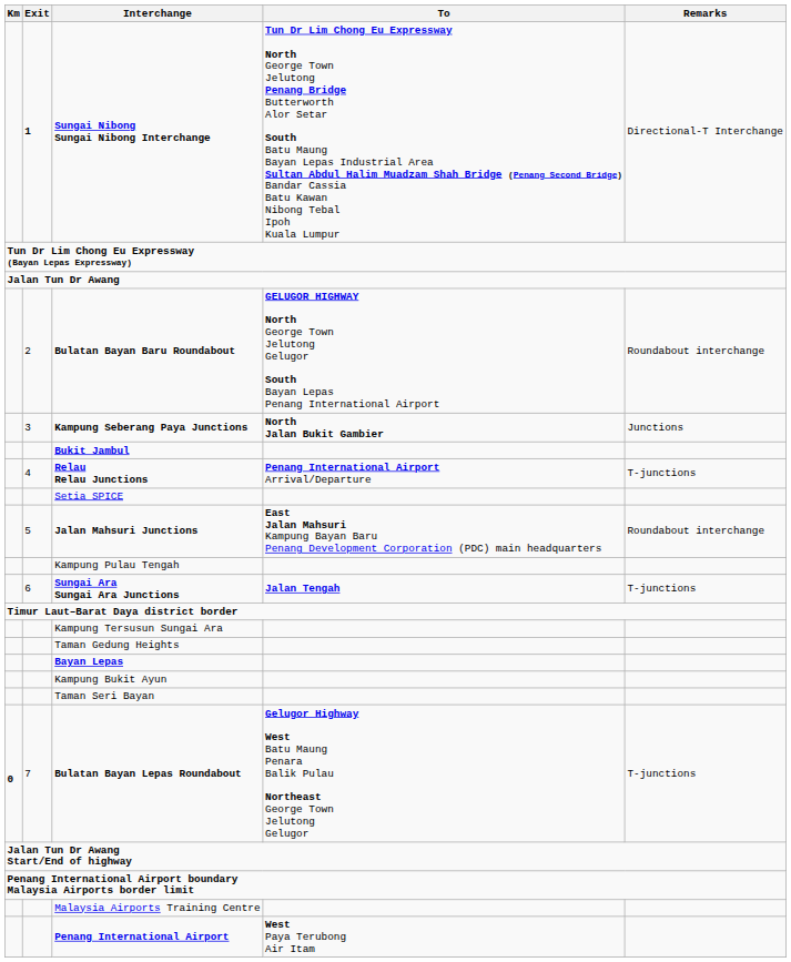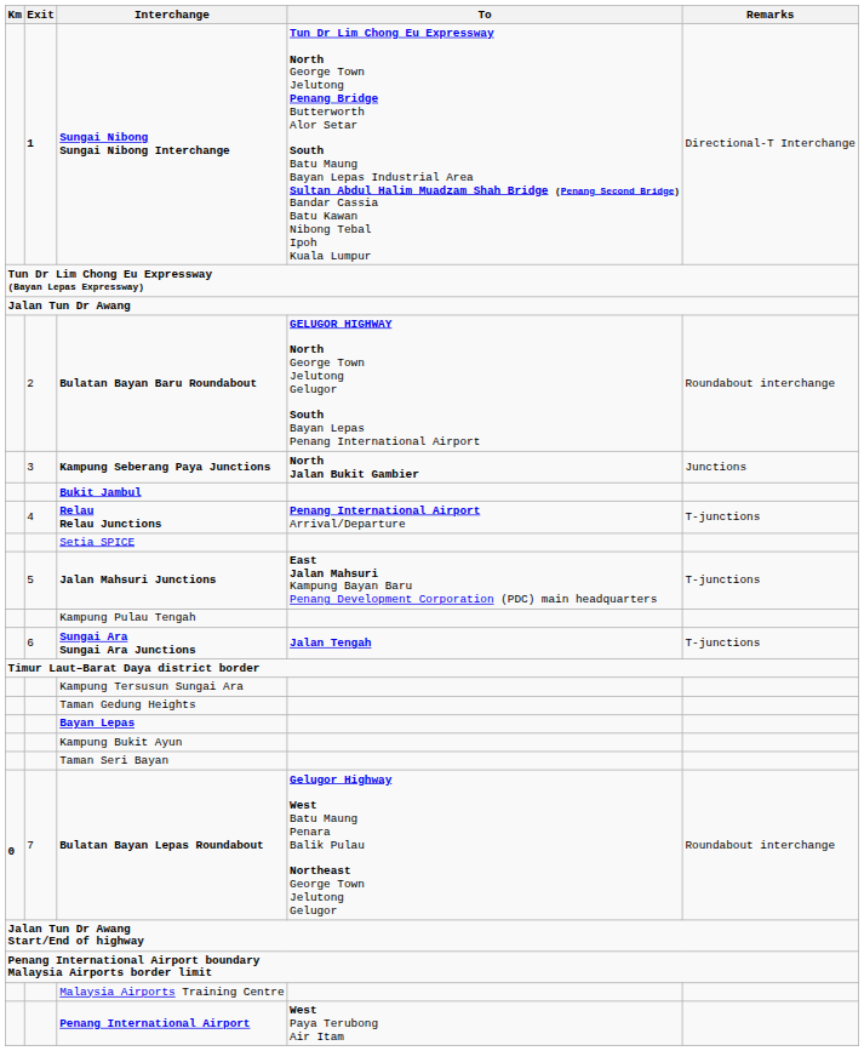 <table class="wikitable">
 <tr>
 <th>Km</th>
 <th>Exit</th>
 <th>Interchange</th>
 <th>To</th>
 <th>Remarks</th>
 </tr>
 <tr>
 <td></td>
 <td><strong>1</strong></td>
 <td><strong><a href='#'>Sungai Nibong</a></strong><br><strong>Sungai Nibong Interchange</strong></td>
 <td> <strong><a href='#'>Tun Dr Lim Chong Eu Expressway</a></strong><br><br><strong>North</strong><br> George Town<br> Jelutong<br> <strong><a href='#'>Penang Bridge</a></strong><br> Butterworth<br>  Alor Setar<br><br><strong>South</strong><br> Batu Maung<br> Bayan Lepas Industrial Area<br> <strong><a href='#'>Sultan Abdul Halim Muadzam Shah Bridge</a></strong> <small><strong>(<a href='#'>Penang Second Bridge</a>)</strong></small><br> Bandar Cassia<br> Batu Kawan<br> Nibong Tebal<br>  Ipoh<br>  Kuala Lumpur</td>
 <td>Directional-T Interchange</td>
 </tr>
 <tr>
 <td style="width:600px" colspan="6" style="text-align:center; background:blue;"><strong><span> Tun Dr Lim Chong Eu Expressway<br><small>(Bayan Lepas Expressway)</small></span></strong></td>
 </tr>
 <tr>
 <td style="width:600px" colspan="6" style="text-align:center; background:blue;"><strong><span> Jalan Tun Dr Awang</span></strong></td>
 </tr>
 <tr>
 <td></td>
 <td>2</td>
 <td><strong>Bulatan Bayan Baru Roundabout</strong></td>
 <td> <strong><a href='#'>GELUGOR HIGHWAY</a></strong><br><br><strong>North</strong><br>George Town<br>Jelutong<br>Gelugor<br><br><strong>South</strong><br>Bayan Lepas<br>Penang International Airport </td>
 <td>Roundabout interchange</td>
 </tr>
 <tr>
 <td></td>
 <td>3</td>
 <td><strong>Kampung Seberang Paya Junctions</strong></td>
 <td><strong>North</strong><br><strong>Jalan Bukit Gambier</strong></td>
 <td>Junctions</td>
 </tr>
 <tr>
 <td></td>
 <td></td>
 <td><strong><a href='#'>Bukit Jambul</a></strong></td>
 <td></td>
 <td></td>
 </tr>
 <tr>
 <td></td>
 <td>4</td>
 <td><strong><a href='#'>Relau</a></strong><br><strong>Relau Junctions</strong></td>
 <td><strong><a href='#'>Penang International Airport</a></strong> <br>Arrival/Departure<br></td>
 <td>T-junctions</td>
 </tr>
 <tr>
 <td></td>
 <td></td>
 <td><a href='#'>Setia SPICE</a></td>
 <td></td>
 <td></td>
 </tr>
 <tr>
 <td></td>
 <td>5</td>
 <td><strong>Jalan Mahsuri Junctions</strong></td>
 <td><strong>East</strong><br><strong>Jalan Mahsuri</strong><br>Kampung Bayan Baru<br><a href='#'>Penang Development Corporation</a> (PDC) main headquarters</td>
-<td>Roundabout interchange</td>
+<td>T-junctions</td>
 </tr>
 <tr>
 <td></td>
 <td></td>
 <td>Kampung Pulau Tengah</td>
 <td></td>
 <td></td>
 </tr>
 <tr>
 <td></td>
 <td>6</td>
 <td><strong><a href='#'>Sungai Ara</a></strong><br><strong>Sungai Ara Junctions</strong></td>
 <td> <strong><a href='#'>Jalan Tengah</a></strong></td>
 <td>T-junctions</td>
 </tr>
 <tr>
 <td style="width:600px" colspan="6" style="text-align:center; background:blue;"><strong><span>Timur Laut–Barat Daya district border</span></strong></td>
 </tr>
 <tr>
 <td></td>
 <td></td>
 <td>Kampung Tersusun Sungai Ara</td>
 <td></td>
 <td></td>
 </tr>
 <tr>
 <td></td>
 <td></td>
 <td>Taman Gedung Heights</td>
 <td></td>
 <td></td>
 </tr>
 <tr>
 <td></td>
 <td></td>
 <td><strong><a href='#'>Bayan Lepas</a></strong></td>
 <td></td>
 <td></td>
 </tr>
 <tr>
 <td></td>
 <td></td>
 <td>Kampung Bukit Ayun</td>
 <td></td>
 <td></td>
 </tr>
 <tr>
 <td></td>
 <td></td>
 <td>Taman Seri Bayan</td>
 <td></td>
 <td></td>
 </tr>
 <tr>
 <td><br><strong>0</strong></td>
 <td>7</td>
 <td><strong>Bulatan Bayan Lepas Roundabout</strong></td>
 <td> <strong><a href='#'>Gelugor Highway</a></strong><br><br><strong>West</strong><br>Batu Maung<br>Penara<br>Balik Pulau<br><br><strong>Northeast</strong><br>George Town<br>Jelutong<br>Gelugor</td>
-<td>T-junctions</td>
+<td>Roundabout interchange</td>
 </tr>
 <tr>
 <td style="width:600px" colspan="6" style="text-align:center; background:blue;"><strong><span> Jalan Tun Dr Awang<br>Start/End of highway</span></strong></td>
 </tr>
 <tr>
 <td style="width:600px" colspan="6" style="text-align:center; background:yellow;"><strong><span>Penang International Airport boundary<br>Malaysia Airports border limit</span></strong></td>
 </tr>
 <tr>
 <td></td>
 <td></td>
 <td><a href='#'>Malaysia Airports</a> Training Centre</td>
 <td></td>
 <td></td>
 </tr>
 <tr>
 <td></td>
 <td></td>
 <td><strong><a href='#'>Penang International Airport</a></strong> </td>
 <td><strong>West</strong><br> Paya Terubong<br> Air Itam</td>
 <td></td>
 </tr>
 </table>
